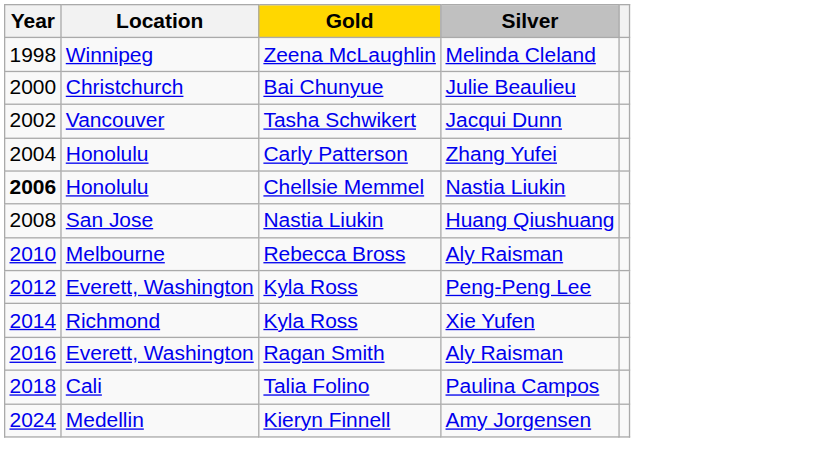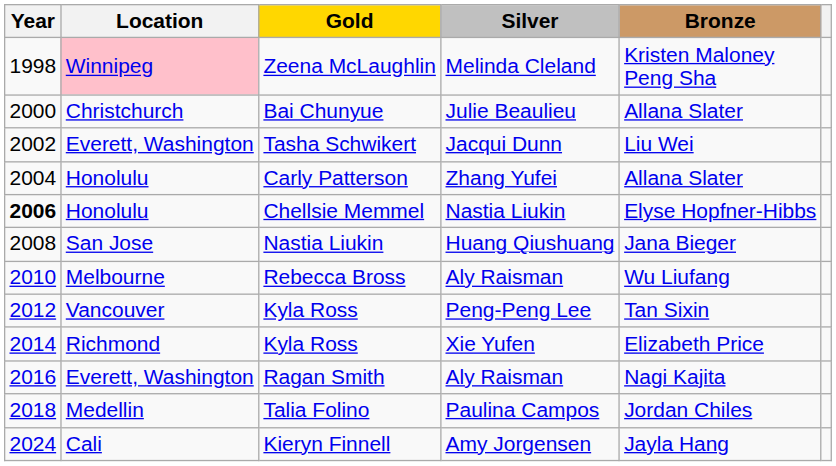 <table class="wikitable">
 <tr>
 <th>Year</th>
 <th>Location</th>
 <th style="background-color:gold;">Gold</th>
 <th style="background-color:silver;">Silver</th>
+<th style="background-color:#cc9966;">Bronze</th>
 <th></th>
 </tr>
 <tr>
 <td>1998</td>
-<td> <a href='#'>Winnipeg</a></td>
+<td style="background: pink;"> <a href='#'>Winnipeg</a></td>
 <td> <a href='#'>Zeena McLaughlin</a></td>
 <td> <a href='#'>Melinda Cleland</a></td>
+<td> <a href='#'>Kristen Maloney</a> <br>  <a href='#'>Peng Sha</a></td>
 <td></td>
 </tr>
 <tr>
 <td>2000</td>
 <td> <a href='#'>Christchurch</a></td>
 <td> <a href='#'>Bai Chunyue</a></td>
 <td> <a href='#'>Julie Beaulieu</a></td>
+<td> <a href='#'>Allana Slater</a></td>
 <td></td>
 </tr>
 <tr>
 <td>2002</td>
-<td> <a href='#'>Vancouver</a></td>
+<td> <a href='#'>Everett, Washington</a></td>
 <td> <a href='#'>Tasha Schwikert</a></td>
 <td> <a href='#'>Jacqui Dunn</a></td>
+<td> <a href='#'>Liu Wei</a></td>
 <td></td>
 </tr>
 <tr>
 <td>2004</td>
 <td> <a href='#'>Honolulu</a></td>
 <td> <a href='#'>Carly Patterson</a></td>
 <td> <a href='#'>Zhang Yufei</a></td>
+<td> <a href='#'>Allana Slater</a></td>
 <td></td>
 </tr>
 <tr>
 <td><strong>2006</strong></td>
 <td> <a href='#'>Honolulu</a></td>
 <td> <a href='#'>Chellsie Memmel</a></td>
 <td> <a href='#'>Nastia Liukin</a></td>
+<td> <a href='#'>Elyse Hopfner-Hibbs</a></td>
 <td></td>
 </tr>
 <tr>
 <td>2008</td>
 <td> <a href='#'>San Jose</a></td>
 <td> <a href='#'>Nastia Liukin</a></td>
 <td> <a href='#'>Huang Qiushuang</a></td>
+<td> <a href='#'>Jana Bieger</a></td>
 <td></td>
 </tr>
 <tr>
 <td><a href='#'>2010</a></td>
 <td> <a href='#'>Melbourne</a></td>
 <td> <a href='#'>Rebecca Bross</a></td>
 <td> <a href='#'>Aly Raisman</a></td>
+<td> <a href='#'>Wu Liufang</a></td>
 <td></td>
 </tr>
 <tr>
 <td><a href='#'>2012</a></td>
-<td> <a href='#'>Everett, Washington</a></td>
+<td> <a href='#'>Vancouver</a></td>
 <td> <a href='#'>Kyla Ross</a></td>
 <td> <a href='#'>Peng-Peng Lee</a></td>
+<td> <a href='#'>Tan Sixin</a></td>
 <td></td>
 </tr>
 <tr>
 <td><a href='#'>2014</a></td>
 <td> <a href='#'>Richmond</a></td>
 <td> <a href='#'>Kyla Ross</a></td>
 <td> <a href='#'>Xie Yufen</a></td>
+<td> <a href='#'>Elizabeth Price</a></td>
 <td></td>
 </tr>
 <tr>
 <td><a href='#'>2016</a></td>
 <td> <a href='#'>Everett, Washington</a></td>
 <td> <a href='#'>Ragan Smith</a></td>
 <td> <a href='#'>Aly Raisman</a></td>
+<td> <a href='#'>Nagi Kajita</a></td>
 <td></td>
 </tr>
 <tr>
 <td><a href='#'>2018</a></td>
-<td> <a href='#'>Cali</a></td>
+<td> <a href='#'>Medellin</a></td>
 <td> <a href='#'>Talia Folino</a></td>
 <td> <a href='#'>Paulina Campos</a></td>
+<td> <a href='#'>Jordan Chiles</a></td>
 <td></td>
 </tr>
 <tr>
 <td><a href='#'>2024</a></td>
-<td> <a href='#'>Medellin</a></td>
+<td> <a href='#'>Cali</a></td>
 <td> <a href='#'>Kieryn Finnell</a></td>
 <td> <a href='#'>Amy Jorgensen</a></td>
+<td> <a href='#'>Jayla Hang</a></td>
 <td></td>
 </tr>
 </table>
